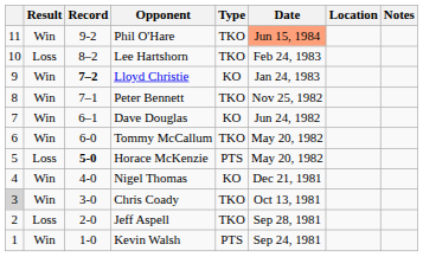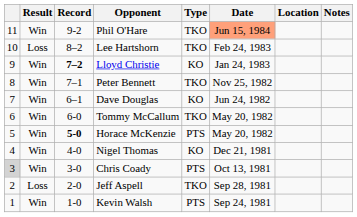 <table class="wikitable" style="text-align:center">
 <tr>
 <th></th>
 <th>Result</th>
 <th>Record</th>
 <th>Opponent</th>
 <th>Type</th>
 <th>Date</th>
 <th>Location</th>
 <th>Notes</th>
 </tr>
 <tr>
 <td>11</td>
 <td>Win</td>
 <td>9-2</td>
 <td style="text-align:left;"> Phil O'Hare</td>
 <td>TKO</td>
 <td style="background: lightsalmon;">Jun 15, 1984</td>
 <td style="text-align:left;"> </td>
 <td></td>
 </tr>
 <tr>
 <td>10</td>
 <td>Loss</td>
 <td>8–2</td>
 <td style="text-align:left;"> Lee Hartshorn</td>
 <td>TKO</td>
 <td>Feb 24, 1983</td>
 <td style="text-align:left;"> </td>
 <td style="text-align:left;"></td>
 </tr>
 <tr>
 <td>9</td>
 <td>Win</td>
 <td><strong>7–2</strong></td>
 <td style="text-align:left;"> <a href='#'>Lloyd Christie</a></td>
 <td>KO</td>
 <td>Jan 24, 1983</td>
 <td style="text-align:left;"> </td>
 <td></td>
 </tr>
 <tr>
 <td>8</td>
 <td>Win</td>
 <td>7–1</td>
 <td style="text-align:left;"> Peter Bennett</td>
 <td>TKO</td>
 <td>Nov 25, 1982</td>
 <td style="text-align:left;"> </td>
 <td style="text-align:left;"></td>
 </tr>
 <tr>
 <td>7</td>
 <td>Win</td>
 <td>6–1</td>
 <td style="text-align:left;"> Dave Douglas</td>
 <td>KO</td>
 <td>Jun 24, 1982</td>
 <td style="text-align:left;"> </td>
 <td></td>
 </tr>
 <tr>
 <td>6</td>
 <td>Win</td>
 <td>6-0</td>
 <td style="text-align:left;"> Tommy McCallum</td>
 <td>TKO</td>
 <td>May 20, 1982</td>
 <td style="text-align:left;"> </td>
 <td></td>
 </tr>
 <tr>
 <td>5</td>
-<td>Loss</td>
+<td>Win</td>
 <td><strong>5-0</strong></td>
 <td style="text-align:left;"> Horace McKenzie</td>
 <td>PTS</td>
 <td>May 20, 1982</td>
 <td style="text-align:left;"> </td>
 <td></td>
 </tr>
 <tr>
 <td>4</td>
 <td>Win</td>
 <td>4-0</td>
 <td style="text-align:left;"> Nigel Thomas</td>
 <td>KO</td>
 <td>Dec 21, 1981</td>
 <td style="text-align:left;"> </td>
 <td></td>
 </tr>
 <tr>
 <td style="background: lightgrey;">3</td>
 <td>Win</td>
 <td>3-0</td>
 <td style="text-align:left;"> Chris Coady</td>
-<td>TKO</td>
+<td>PTS</td>
 <td>Oct 13, 1981</td>
 <td style="text-align:left;"> </td>
 <td></td>
 </tr>
 <tr>
 <td>2</td>
 <td>Loss</td>
 <td>2-0</td>
 <td style="text-align:left;"> Jeff Aspell</td>
 <td>TKO</td>
 <td>Sep 28, 1981</td>
 <td style="text-align:left;"> </td>
 <td></td>
 </tr>
 <tr>
 <td>1</td>
 <td>Win</td>
 <td>1-0</td>
 <td style="text-align:left;"> Kevin Walsh</td>
 <td>PTS</td>
 <td>Sep 24, 1981</td>
 <td style="text-align:left;"> </td>
 </tr>
 </table>
